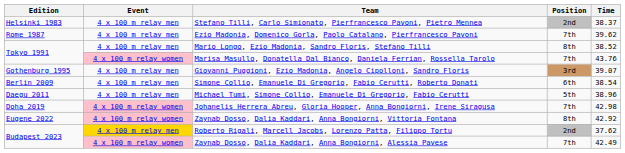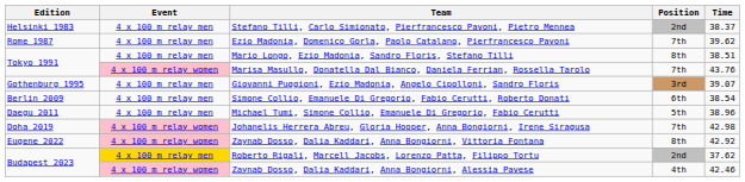 <table class="wikitable" width=80% style="font-size:90%; text-align:center;">
 <tr>
 <th>Edition</th>
 <th>Event</th>
 <th>Team</th>
 <th>Position</th>
 <th>Time</th>
 </tr>
 <tr>
 <td align=left> <a href='#'>Helsinki 1983</a></td>
 <td><a href='#'>4 x 100 m relay men</a></td>
 <td align=left><a href='#'>Stefano Tilli</a>, <a href='#'>Carlo Simionato</a>, <a href='#'>Pierfrancesco Pavoni</a>, <a href='#'>Pietro Mennea</a></td>
 <td bgcolor=silver>2nd</td>
 <td>38.37 </td>
 </tr>
 <tr>
 <td align=left> <a href='#'>Rome 1987</a></td>
 <td><a href='#'>4 x 100 m relay men</a></td>
 <td align=left><a href='#'>Ezio Madonia</a>, <a href='#'>Domenico Gorla</a>, <a href='#'>Paolo Catalano</a>, <a href='#'>Pierfrancesco Pavoni</a></td>
 <td>7th</td>
 <td>39.62</td>
 </tr>
 <tr>
 <td rowspan=2 align=left> <a href='#'>Tokyo 1991</a></td>
 <td><a href='#'>4 x 100 m relay men</a></td>
 <td align=left><a href='#'>Mario Longo</a>, <a href='#'>Ezio Madonia</a>, <a href='#'>Sandro Floris</a>, <a href='#'>Stefano Tilli</a></td>
 <td>8th</td>
-<td>38.52</td>
+<td>38.51</td>
 </tr>
 <tr>
 <td bgcolor=pink><a href='#'>4 x 100 m relay women</a></td>
 <td align=left><a href='#'>Marisa Masullo</a>, <a href='#'>Donatella Dal Bianco</a>, <a href='#'>Daniela Ferrian</a>, <a href='#'>Rossella Tarolo</a></td>
 <td>7th</td>
 <td>43.76</td>
 </tr>
 <tr>
 <td align=left> <a href='#'>Gothenburg 1995</a></td>
 <td><a href='#'>4 x 100 m relay men</a></td>
 <td align=left><a href='#'>Giovanni Puggioni</a>, <a href='#'>Ezio Madonia</a>, <a href='#'>Angelo Cipolloni</a>, <a href='#'>Sandro Floris</a></td>
 <td bgcolor=cc9966>3rd</td>
 <td>39.07 </td>
 </tr>
 <tr>
 <td align=left> <a href='#'>Berlin 2009</a></td>
 <td><a href='#'>4 x 100 m relay men</a></td>
 <td align=left><a href='#'>Simone Collio</a>, <a href='#'>Emanuele Di Gregorio</a>, <a href='#'>Fabio Cerutti</a>, <a href='#'>Roberto Donati</a></td>
 <td>6th</td>
 <td>38.54</td>
 </tr>
 <tr>
 <td align=left> <a href='#'>Daegu 2011</a></td>
 <td><a href='#'>4 x 100 m relay men</a></td>
 <td align=left><a href='#'>Michael Tumi</a>, <a href='#'>Simone Collio</a>, <a href='#'>Emanuele Di Gregorio</a>, <a href='#'>Fabio Cerutti</a></td>
 <td>5th</td>
 <td>38.96 </td>
 </tr>
 <tr>
 <td align=left> <a href='#'>Doha 2019</a></td>
 <td bgcolor=pink><a href='#'>4 x 100 m relay women</a></td>
 <td align=left><a href='#'>Johanelis Herrera Abreu</a>, <a href='#'>Gloria Hooper</a>, <a href='#'>Anna Bongiorni</a>, <a href='#'>Irene Siragusa</a></td>
 <td>7th</td>
 <td>42.98 </td>
 </tr>
 <tr>
 <td align=left> <a href='#'>Eugene 2022</a></td>
 <td bgcolor=pink><a href='#'>4 x 100 m relay women</a></td>
 <td align=left><a href='#'>Zaynab Dosso</a>, <a href='#'>Dalia Kaddari</a>, <a href='#'>Anna Bongiorni</a>, <a href='#'>Vittoria Fontana</a></td>
 <td>8th</td>
 <td>42.92 </td>
 </tr>
 <tr>
 <td rowspan=2 align=left> <a href='#'>Budapest 2023</a></td>
 <td style="background: gold;"><a href='#'>4 x 100 m relay men</a></td>
 <td align=left><a href='#'>Roberto Rigali</a>, <a href='#'>Marcell Jacobs</a>, <a href='#'>Lorenzo Patta</a>, <a href='#'>Filippo Tortu</a></td>
 <td bgcolor=silver>2nd</td>
 <td>37.62</td>
 </tr>
 <tr>
 <td bgcolor=pink><a href='#'>4 x 100 m relay women</a></td>
 <td align=left><a href='#'>Zaynab Dosso</a>, <a href='#'>Dalia Kaddari</a>, <a href='#'>Anna Bongiorni</a>, <a href='#'>Alessia Pavese</a></td>
-<td>7th</td>
-<td>42.49 </td>
+<td>4th</td>
+<td>42.46 </td>
 </tr>
 </table>
